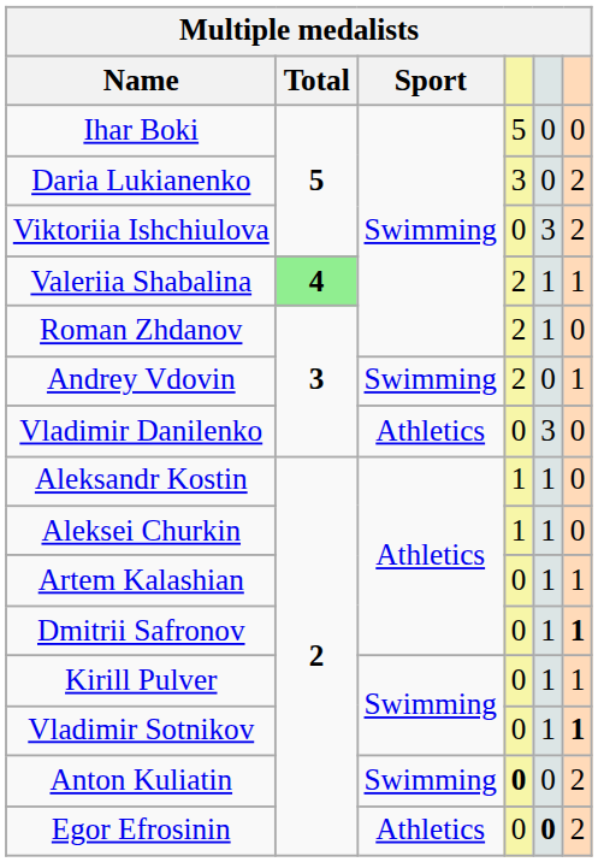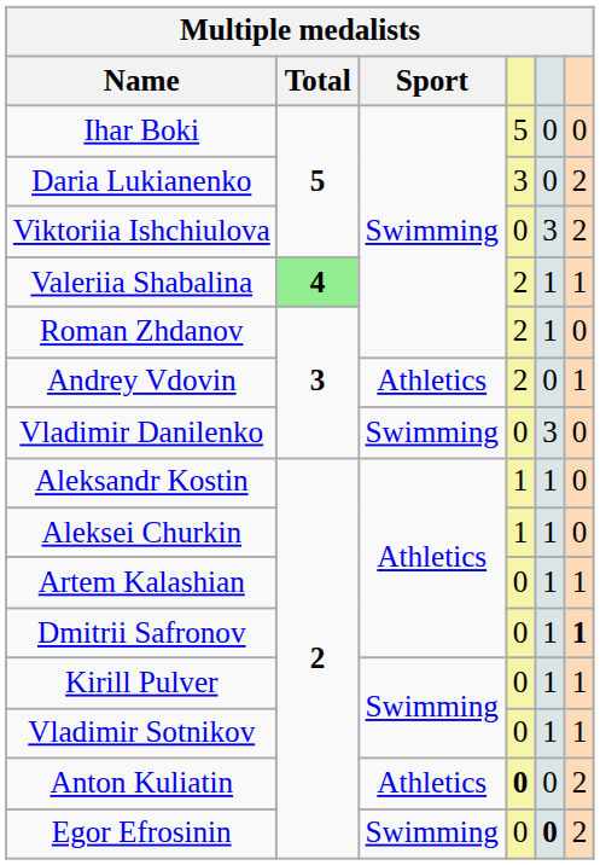 <table class=wikitable style="font-size:85%; float:right; text-align:center">
 <tr style="background:#efefef;">
 <th colspan="6">Multiple medalists</th>
 </tr>
 <tr>
 <th>Name</th>
 <th>Total</th>
 <th>Sport</th>
 <td bgcolor=F7F6A8></td>
 <td bgcolor=DCE5E5></td>
 <td bgcolor=FFDAB9></td>
 </tr>
 <tr>
 <td><a href='#'>Ihar Boki</a></td>
 <td rowspan="3"><strong>5</strong></td>
 <td rowspan="5"><a href='#'>Swimming</a></td>
 <td bgcolor=F7F6A8>5</td>
 <td bgcolor=DCE5E5>0</td>
 <td bgcolor=FFDAB9>0</td>
 </tr>
 <tr>
 <td><a href='#'>Daria Lukianenko</a></td>
 <td bgcolor=F7F6A8>3</td>
 <td bgcolor=DCE5E5>0</td>
 <td bgcolor=FFDAB9>2</td>
 </tr>
 <tr>
 <td><a href='#'>Viktoriia Ishchiulova</a></td>
 <td bgcolor=F7F6A8>0</td>
 <td bgcolor=DCE5E5>3</td>
 <td bgcolor=FFDAB9>2</td>
 </tr>
 <tr>
 <td><a href='#'>Valeriia Shabalina</a></td>
 <td style="background: lightgreen;"><strong>4</strong></td>
 <td bgcolor=F7F6A8>2</td>
 <td bgcolor=DCE5E5>1</td>
 <td bgcolor=FFDAB9>1</td>
 </tr>
 <tr>
 <td><a href='#'>Roman Zhdanov</a></td>
 <td rowspan="3"><strong>3</strong></td>
 <td bgcolor=F7F6A8>2</td>
 <td bgcolor=DCE5E5>1</td>
 <td bgcolor=FFDAB9>0</td>
 </tr>
 <tr>
 <td><a href='#'>Andrey Vdovin</a></td>
-<td><a href='#'>Swimming</a></td>
+<td><a href='#'>Athletics</a></td>
 <td bgcolor=F7F6A8>2</td>
 <td bgcolor=DCE5E5>0</td>
 <td bgcolor=FFDAB9>1</td>
 </tr>
 <tr>
 <td><a href='#'>Vladimir Danilenko</a></td>
-<td><a href='#'>Athletics</a></td>
+<td><a href='#'>Swimming</a></td>
 <td bgcolor=F7F6A8>0</td>
 <td bgcolor=DCE5E5>3</td>
 <td bgcolor=FFDAB9>0</td>
 </tr>
 <tr>
 <td><a href='#'>Aleksandr Kostin</a></td>
 <td rowspan="8"><strong>2</strong></td>
 <td rowspan="4"><a href='#'>Athletics</a></td>
 <td bgcolor=F7F6A8>1</td>
 <td bgcolor=DCE5E5>1</td>
 <td bgcolor=FFDAB9>0</td>
 </tr>
 <tr>
 <td><a href='#'>Aleksei Churkin</a></td>
 <td bgcolor=F7F6A8>1</td>
 <td bgcolor=DCE5E5>1</td>
 <td bgcolor=FFDAB9>0</td>
 </tr>
 <tr>
 <td><a href='#'>Artem Kalashian</a></td>
 <td bgcolor=F7F6A8>0</td>
 <td bgcolor=DCE5E5>1</td>
 <td bgcolor=FFDAB9>1</td>
 </tr>
 <tr>
 <td><a href='#'>Dmitrii Safronov</a></td>
 <td bgcolor=F7F6A8>0</td>
 <td bgcolor=DCE5E5>1</td>
 <td bgcolor=FFDAB9><strong>1</strong></td>
 </tr>
 <tr>
 <td><a href='#'>Kirill Pulver</a></td>
 <td rowspan="2"><a href='#'>Swimming</a></td>
 <td bgcolor=F7F6A8>0</td>
 <td bgcolor=DCE5E5>1</td>
 <td bgcolor=FFDAB9>1</td>
 </tr>
 <tr>
 <td><a href='#'>Vladimir Sotnikov</a></td>
 <td bgcolor=F7F6A8>0</td>
 <td bgcolor=DCE5E5>1</td>
-<td bgcolor=FFDAB9><strong>1</strong></td>
+<td bgcolor=FFDAB9>1</td>
 </tr>
 <tr>
 <td><a href='#'>Anton Kuliatin</a></td>
-<td><a href='#'>Swimming</a></td>
+<td><a href='#'>Athletics</a></td>
 <td bgcolor=F7F6A8><strong>0</strong></td>
 <td bgcolor=DCE5E5>0</td>
 <td bgcolor=FFDAB9>2</td>
 </tr>
 <tr>
 <td><a href='#'>Egor Efrosinin</a></td>
-<td><a href='#'>Athletics</a></td>
+<td><a href='#'>Swimming</a></td>
 <td bgcolor=F7F6A8>0</td>
 <td bgcolor=DCE5E5><strong>0</strong></td>
 <td bgcolor=FFDAB9>2</td>
 </tr>
 </table>
